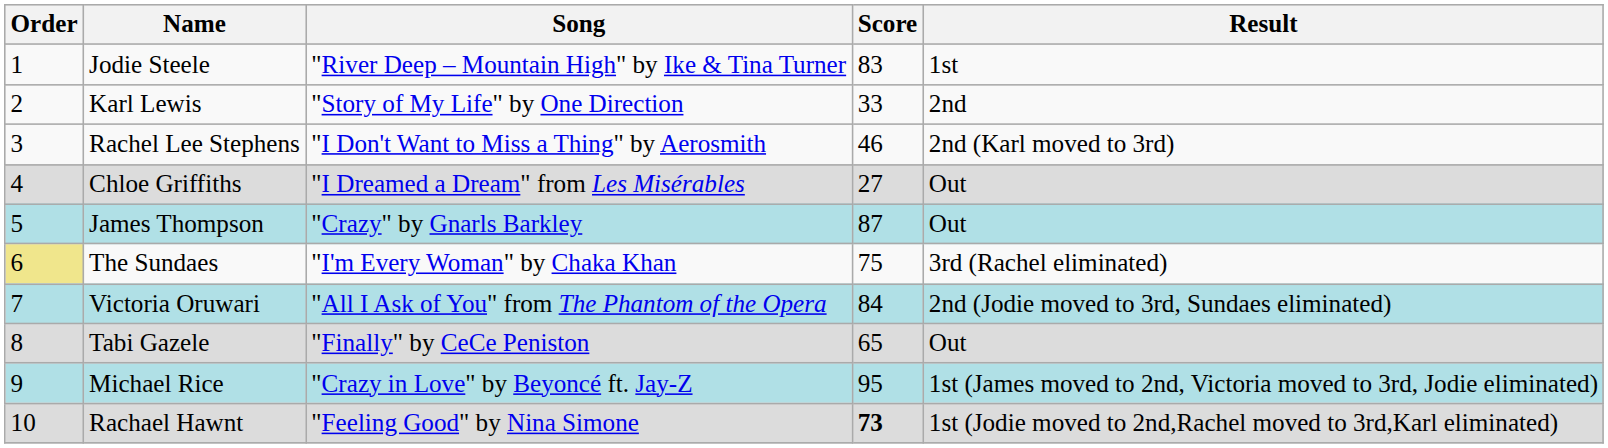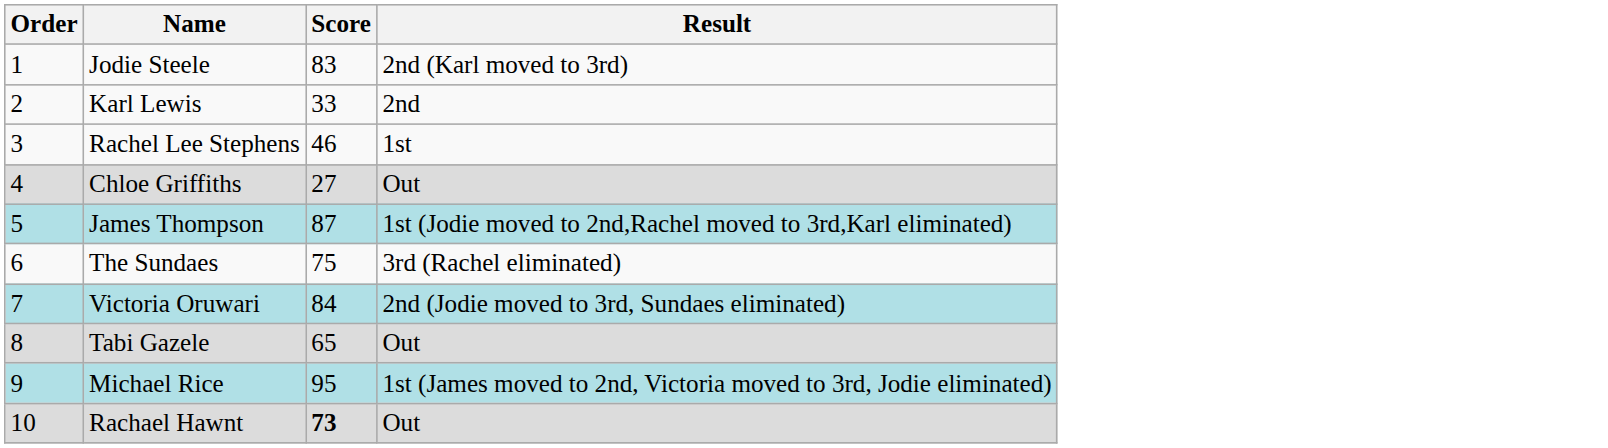 <table class="wikitable sortable collapsed">
 <tr style="text-align:Center; background:#cc;">
 <th>Order</th>
 <th>Name</th>
-<th>Song</th>
 <th>Score</th>
 <th>Result</th>
 </tr>
 <tr>
 <td>1</td>
 <td>Jodie Steele</td>
-<td>"<a href='#'>River Deep – Mountain High</a>" by <a href='#'>Ike & Tina Turner</a></td>
 <td>83</td>
-<td>1st</td>
+<td>2nd (Karl moved to 3rd)</td>
 </tr>
 <tr>
 <td>2</td>
 <td>Karl Lewis</td>
-<td>"<a href='#'>Story of My Life</a>" by <a href='#'>One Direction</a></td>
 <td>33</td>
 <td>2nd</td>
 </tr>
 <tr>
 <td>3</td>
 <td>Rachel Lee Stephens</td>
-<td>"<a href='#'>I Don't Want to Miss a Thing</a>" by <a href='#'>Aerosmith</a></td>
 <td>46</td>
-<td>2nd (Karl moved to 3rd)</td>
+<td>1st</td>
 </tr>
 <tr style="background:#DCDCDC">
 <td>4</td>
 <td>Chloe Griffiths</td>
-<td>"<a href='#'>I Dreamed a Dream</a>" from <em><a href='#'>Les Misérables</a></em></td>
 <td>27</td>
 <td>Out</td>
 </tr>
 <tr style="background:#b0e0e6;">
 <td>5</td>
 <td>James Thompson</td>
-<td>"<a href='#'>Crazy</a>" by <a href='#'>Gnarls Barkley</a></td>
 <td>87</td>
-<td>Out</td>
+<td>1st (Jodie moved to 2nd,Rachel moved to 3rd,Karl eliminated)</td>
 </tr>
 <tr>
-<td style="background: khaki;">6</td>
+<td>6</td>
 <td>The Sundaes</td>
-<td>"<a href='#'>I'm Every Woman</a>" by <a href='#'>Chaka Khan</a></td>
 <td>75</td>
 <td>3rd (Rachel eliminated)</td>
 </tr>
 <tr style="background:#b0e0e6;">
 <td>7</td>
 <td>Victoria Oruwari</td>
-<td>"<a href='#'>All I Ask of You</a>" from <em><a href='#'>The Phantom of the Opera</a></em></td>
 <td>84</td>
 <td>2nd (Jodie moved to 3rd, Sundaes eliminated)</td>
 </tr>
 <tr style="background:#DCDCDC">
 <td>8</td>
 <td>Tabi Gazele</td>
-<td>"<a href='#'>Finally</a>" by <a href='#'>CeCe Peniston</a></td>
 <td>65</td>
 <td>Out</td>
 </tr>
 <tr style="background:#b0e0e6;">
 <td>9</td>
 <td>Michael Rice</td>
-<td>"<a href='#'>Crazy in Love</a>" by <a href='#'>Beyoncé</a> ft. <a href='#'>Jay-Z</a></td>
 <td>95</td>
 <td>1st (James moved to 2nd, Victoria moved to 3rd, Jodie eliminated)</td>
 </tr>
 <tr style="background:#DCDCDC">
 <td>10</td>
 <td>Rachael Hawnt</td>
-<td>"<a href='#'>Feeling Good</a>" by <a href='#'>Nina Simone</a></td>
 <td><strong>73</strong></td>
-<td>1st (Jodie moved to 2nd,Rachel moved to 3rd,Karl eliminated)</td>
+<td>Out</td>
 </tr>
 </table>
